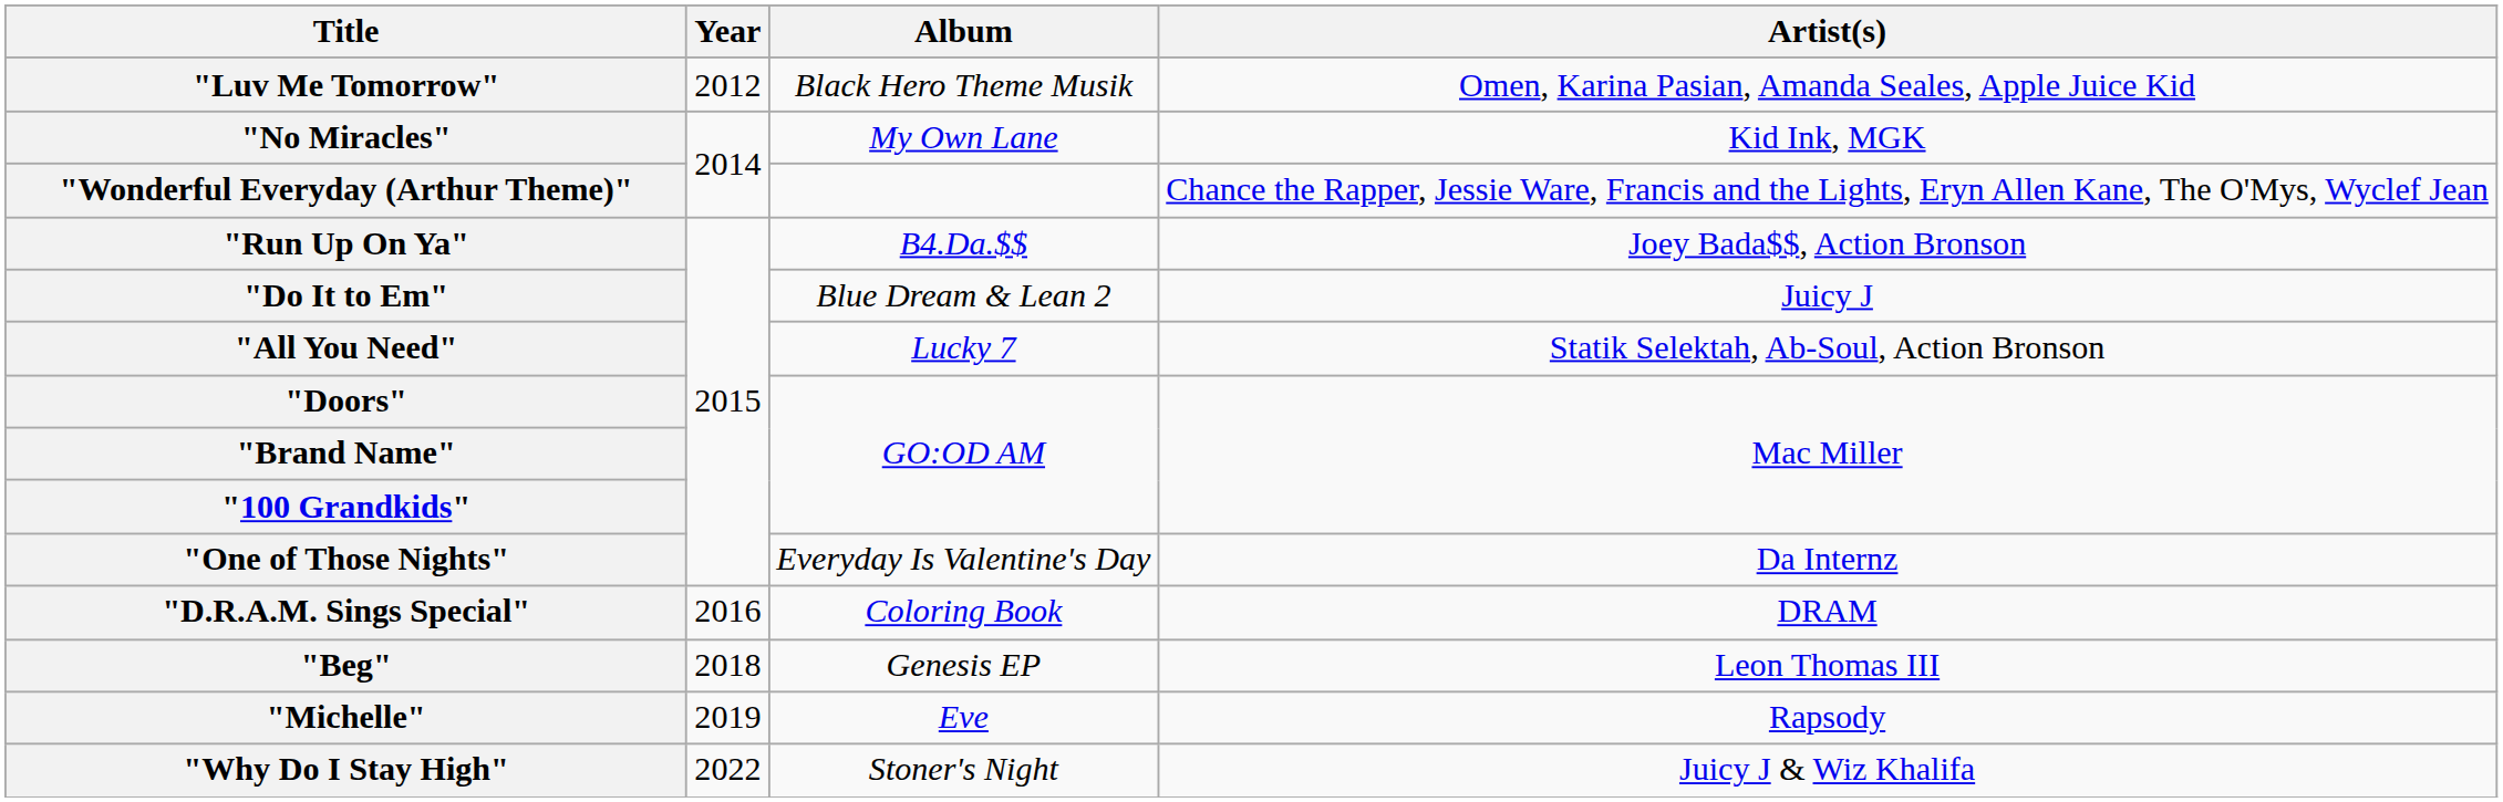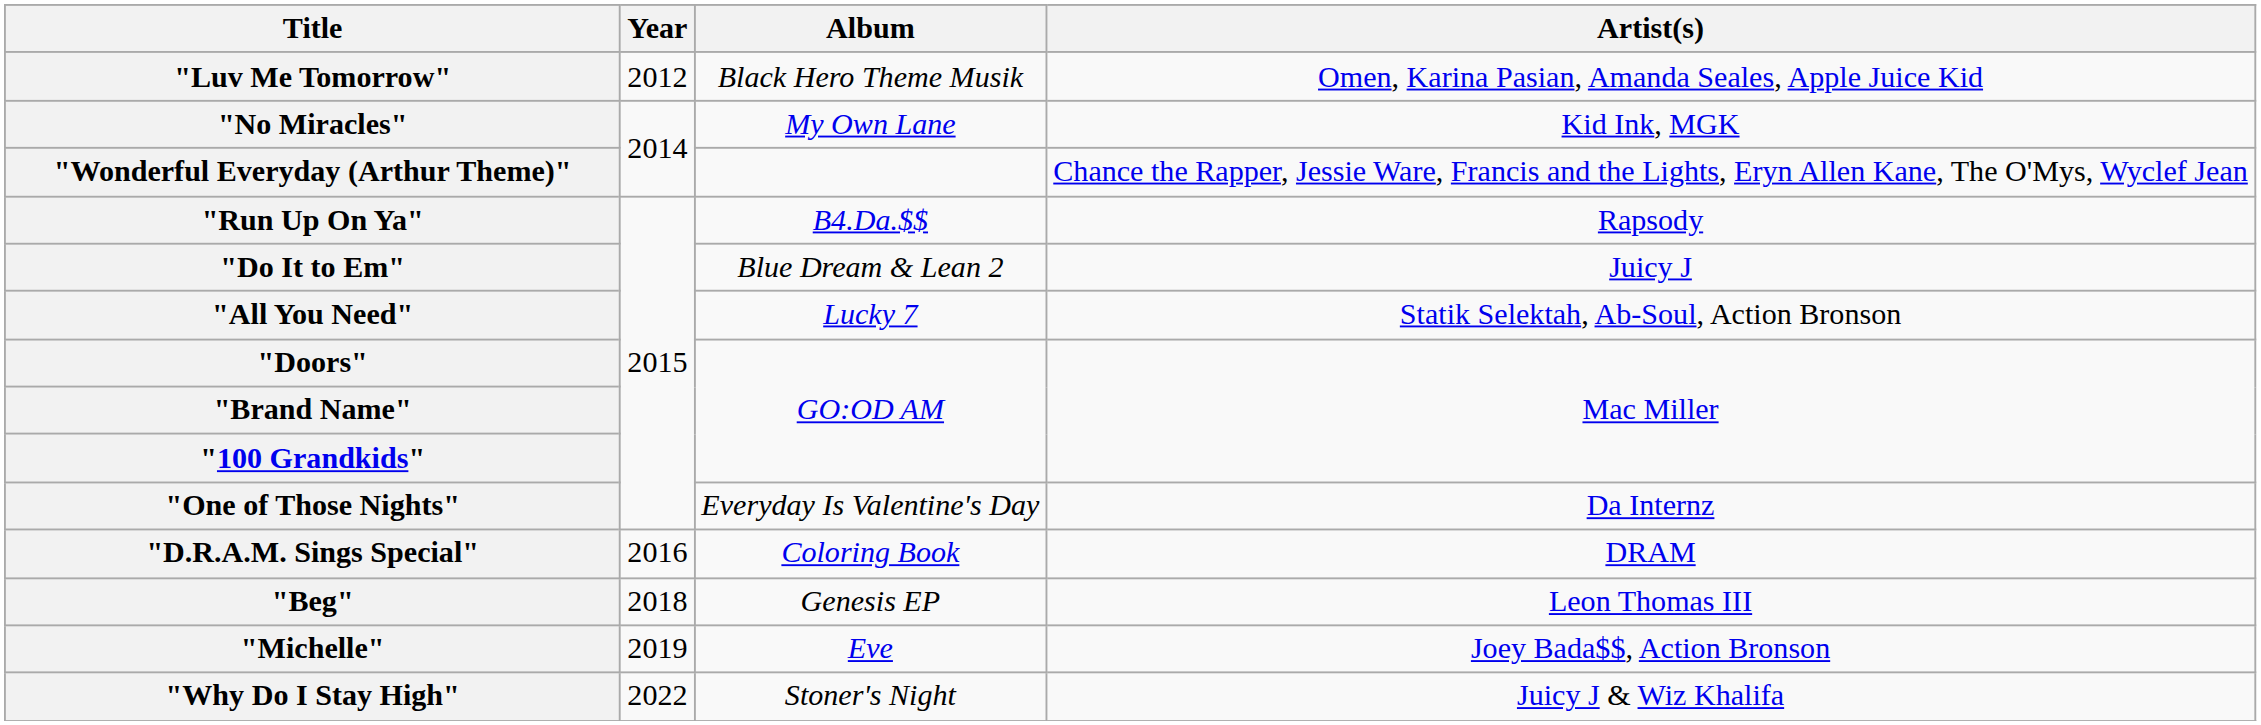 <table class="wikitable plainrowheaders" style="text-align:center;">
 <tr>
 <th scope="col" style="width:20em;">Title</th>
 <th scope="col">Year</th>
 <th scope="col">Album</th>
 <th scope="col">Artist(s)</th>
 </tr>
 <tr>
 <th scope="row">"Luv Me Tomorrow"</th>
 <td>2012</td>
 <td><em>Black Hero Theme Musik</em></td>
 <td><a href='#'>Omen</a>, <a href='#'>Karina Pasian</a>, <a href='#'>Amanda Seales</a>, <a href='#'>Apple Juice Kid</a></td>
 </tr>
 <tr>
 <th scope="row">"No Miracles"</th>
 <td rowspan="2">2014</td>
 <td><em><a href='#'>My Own Lane</a></em></td>
 <td><a href='#'>Kid Ink</a>, <a href='#'>MGK</a></td>
 </tr>
 <tr>
 <th scope="row">"Wonderful Everyday (Arthur Theme)"</th>
 <td></td>
 <td><a href='#'>Chance the Rapper</a>, <a href='#'>Jessie Ware</a>, <a href='#'>Francis and the Lights</a>, <a href='#'>Eryn Allen Kane</a>, The O'Mys, <a href='#'>Wyclef Jean</a></td>
 </tr>
 <tr>
 <th scope="row">"Run Up On Ya"</th>
 <td rowspan="7">2015</td>
 <td><em><a href='#'>B4.Da.$$</a></em></td>
-<td><a href='#'>Joey Bada$$</a>, <a href='#'>Action Bronson</a></td>
+<td><a href='#'>Rapsody</a></td>
 </tr>
 <tr>
 <th scope="row">"Do It to Em"</th>
 <td><em>Blue Dream & Lean 2</em></td>
 <td><a href='#'>Juicy J</a></td>
 </tr>
 <tr>
 <th scope="row">"All You Need"</th>
 <td><em><a href='#'>Lucky 7</a></em></td>
 <td><a href='#'>Statik Selektah</a>, <a href='#'>Ab-Soul</a>, Action Bronson</td>
 </tr>
 <tr>
 <th scope="row">"Doors"</th>
 <td rowspan="3"><em><a href='#'>GO:OD AM</a></em></td>
 <td rowspan="3"><a href='#'>Mac Miller</a></td>
 </tr>
 <tr>
 <th scope="row">"Brand Name"</th>
 </tr>
 <tr>
 <th scope="row">"<a href='#'>100 Grandkids</a>"</th>
 </tr>
 <tr>
 <th scope="row">"One of Those Nights"</th>
 <td><em>Everyday Is Valentine's Day</em></td>
 <td><a href='#'>Da Internz</a></td>
 </tr>
 <tr>
 <th scope="row">"D.R.A.M. Sings Special"</th>
 <td>2016</td>
 <td><em><a href='#'>Coloring Book</a></em></td>
 <td><a href='#'>DRAM</a></td>
 </tr>
 <tr>
 <th scope="row">"Beg"</th>
 <td>2018</td>
 <td><em>Genesis EP</em></td>
 <td><a href='#'>Leon Thomas III</a></td>
 </tr>
 <tr>
 <th scope="row">"Michelle"</th>
 <td>2019</td>
 <td><em><a href='#'>Eve</a></em></td>
-<td><a href='#'>Rapsody</a></td>
+<td><a href='#'>Joey Bada$$</a>, <a href='#'>Action Bronson</a></td>
 </tr>
 <tr>
 <th scope="row">"Why Do I Stay High"</th>
 <td>2022</td>
 <td><em>Stoner's Night</em></td>
 <td><a href='#'>Juicy J</a> & <a href='#'>Wiz Khalifa</a></td>
 </tr>
 <tr>
 </tr>
 </table>
